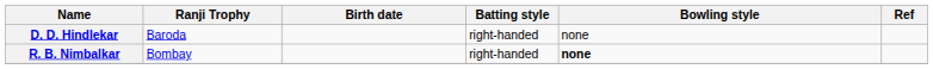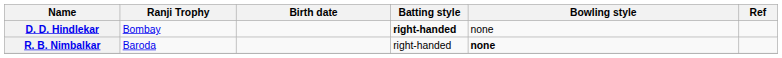 <table class="wikitable plainrowheaders" style="font-size:95%; width:90%;">
 <tr>
 <th scope="col" width="15%">Name</th>
 <th scope="col" width="15%">Ranji Trophy</th>
 <th scope="col" width="20%">Birth date</th>
 <th scope="col" width="10%">Batting style</th>
 <th scope="col" width="35%">Bowling style</th>
 <th scope="col" width="5%">Ref</th>
 </tr>
 <tr>
 <th scope="row"><a href='#'>D. D. Hindlekar</a></th>
-<td><a href='#'>Baroda</a></td>
+<td><a href='#'>Bombay</a></td>
 <td></td>
-<td>right-handed</td>
+<td><strong>right-handed</strong></td>
 <td>none</td>
 <td></td>
 </tr>
 <tr>
 <th scope="row"><a href='#'>R. B. Nimbalkar</a></th>
-<td><a href='#'>Bombay</a></td>
+<td><a href='#'>Baroda</a></td>
 <td></td>
 <td>right-handed</td>
 <td><strong>none</strong></td>
 <td></td>
 </tr>
 <tr>
 </tr>
 </table>
